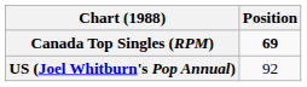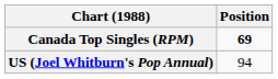 <table class="wikitable sortable plainrowheaders" style="text-align:center">
 <tr>
 <th scope="col">Chart (1988)</th>
 <th scope="col">Position</th>
 </tr>
 <tr>
 <th scope="row">Canada Top Singles (<em>RPM</em>)</th>
 <td><strong>69</strong></td>
 </tr>
 <tr>
 <th scope="row">US (<a href='#'>Joel Whitburn</a>'s <em>Pop Annual</em>)</th>
-<td>92</td>
+<td>94</td>
 </tr>
 </table>
